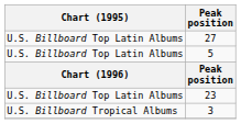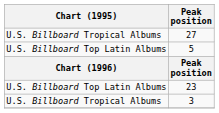 <table class="wikitable">
 <tr>
 <th>Chart (1995)</th>
 <th>Peak<br>position</th>
 </tr>
 <tr>
-<td>U.S. <em>Billboard</em> Top Latin Albums</td>
+<td>U.S. <em>Billboard</em> Tropical Albums</td>
 <td align="center">27</td>
 </tr>
 <tr>
 <td>U.S. <em>Billboard</em> Top Latin Albums</td>
 <td align="center">5</td>
 </tr>
 <tr>
 <th>Chart (1996)</th>
 <th>Peak<br>position</th>
 </tr>
 <tr>
 <td>U.S. <em>Billboard</em> Top Latin Albums</td>
 <td align="center">23</td>
 </tr>
 <tr>
 <td>U.S. <em>Billboard</em> Tropical Albums</td>
 <td align="center">3</td>
 </tr>
 <tr>
 </tr>
 </table>
